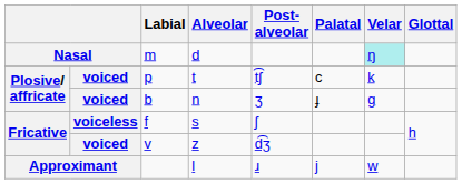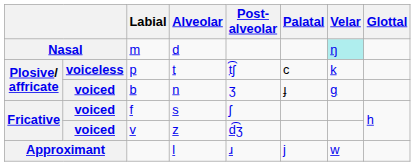 <table class="wikitable">
 <tr>
 <th colspan="2"></th>
 <th><strong>Labial</strong></th>
 <th><strong><a href='#'>Alveolar</a></strong></th>
 <th><strong><a href='#'>Post-</a></strong><br><strong><a href='#'>alveolar</a></strong></th>
 <th><strong><a href='#'>Palatal</a></strong></th>
 <th><strong><a href='#'>Velar</a></strong></th>
 <th><strong><a href='#'>Glottal</a></strong></th>
 </tr>
 <tr>
 <th colspan="2"><strong><a href='#'>Nasal</a></strong></th>
 <td><a href='#'>m</a></td>
 <td><a href='#'>d</a></td>
 <td></td>
 <td></td>
 <td style="background: paleturquoise;"><a href='#'>ŋ</a></td>
 <td></td>
 </tr>
 <tr>
 <th rowspan="2"><strong><a href='#'>Plosive</a>/</strong><br><strong><a href='#'>affricate</a></strong></th>
-<th><strong><a href='#'>voiced</a></strong></th>
+<th><strong><a href='#'>voiceless</a></strong></th>
 <td><a href='#'>p</a></td>
 <td><a href='#'>t</a></td>
 <td><a href='#'>t͡ʃ</a></td>
 <td>c</td>
 <td><a href='#'>k</a></td>
 <td></td>
 </tr>
 <tr>
 <th><strong><a href='#'>voiced</a></strong></th>
 <td><a href='#'>b</a></td>
 <td><a href='#'>n</a></td>
 <td><a href='#'>ʒ</a></td>
 <td>ɟ</td>
 <td><a href='#'>ɡ</a></td>
 <td></td>
 </tr>
 <tr>
 <th rowspan="2"><strong><a href='#'>Fricative</a></strong></th>
-<th><strong><a href='#'>voiceless</a></strong></th>
+<th><strong><a href='#'>voiced</a></strong></th>
 <td><a href='#'>f</a></td>
 <td><a href='#'>s</a></td>
 <td><a href='#'>ʃ</a></td>
 <td></td>
 <td></td>
 <td rowspan="2"><a href='#'>h</a></td>
 </tr>
 <tr>
 <th><strong><a href='#'>voiced</a></strong></th>
 <td><a href='#'>v</a></td>
 <td><a href='#'>z</a></td>
 <td><a href='#'>d͡ʒ</a></td>
 <td></td>
 <td></td>
 </tr>
 <tr>
 <th colspan="2"><strong><a href='#'>Approximant</a></strong></th>
 <td></td>
 <td><a href='#'>l</a></td>
 <td><a href='#'>ɹ</a></td>
 <td><a href='#'>j</a></td>
 <td><a href='#'>w</a></td>
 </tr>
 </table>
